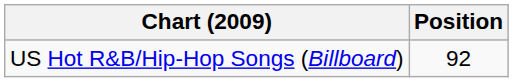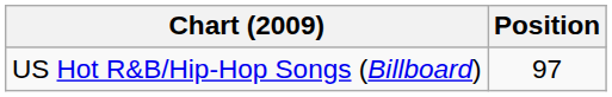 <table class="wikitable">
 <tr>
 <th scope="col">Chart (2009)</th>
 <th scope="col">Position</th>
 </tr>
 <tr>
 <td>US <a href='#'>Hot R&B/Hip-Hop Songs</a> (<em><a href='#'>Billboard</a></em>)</td>
-<td style="text-align:center;">92</td>
+<td style="text-align:center;">97</td>
 </tr>
 </table>
